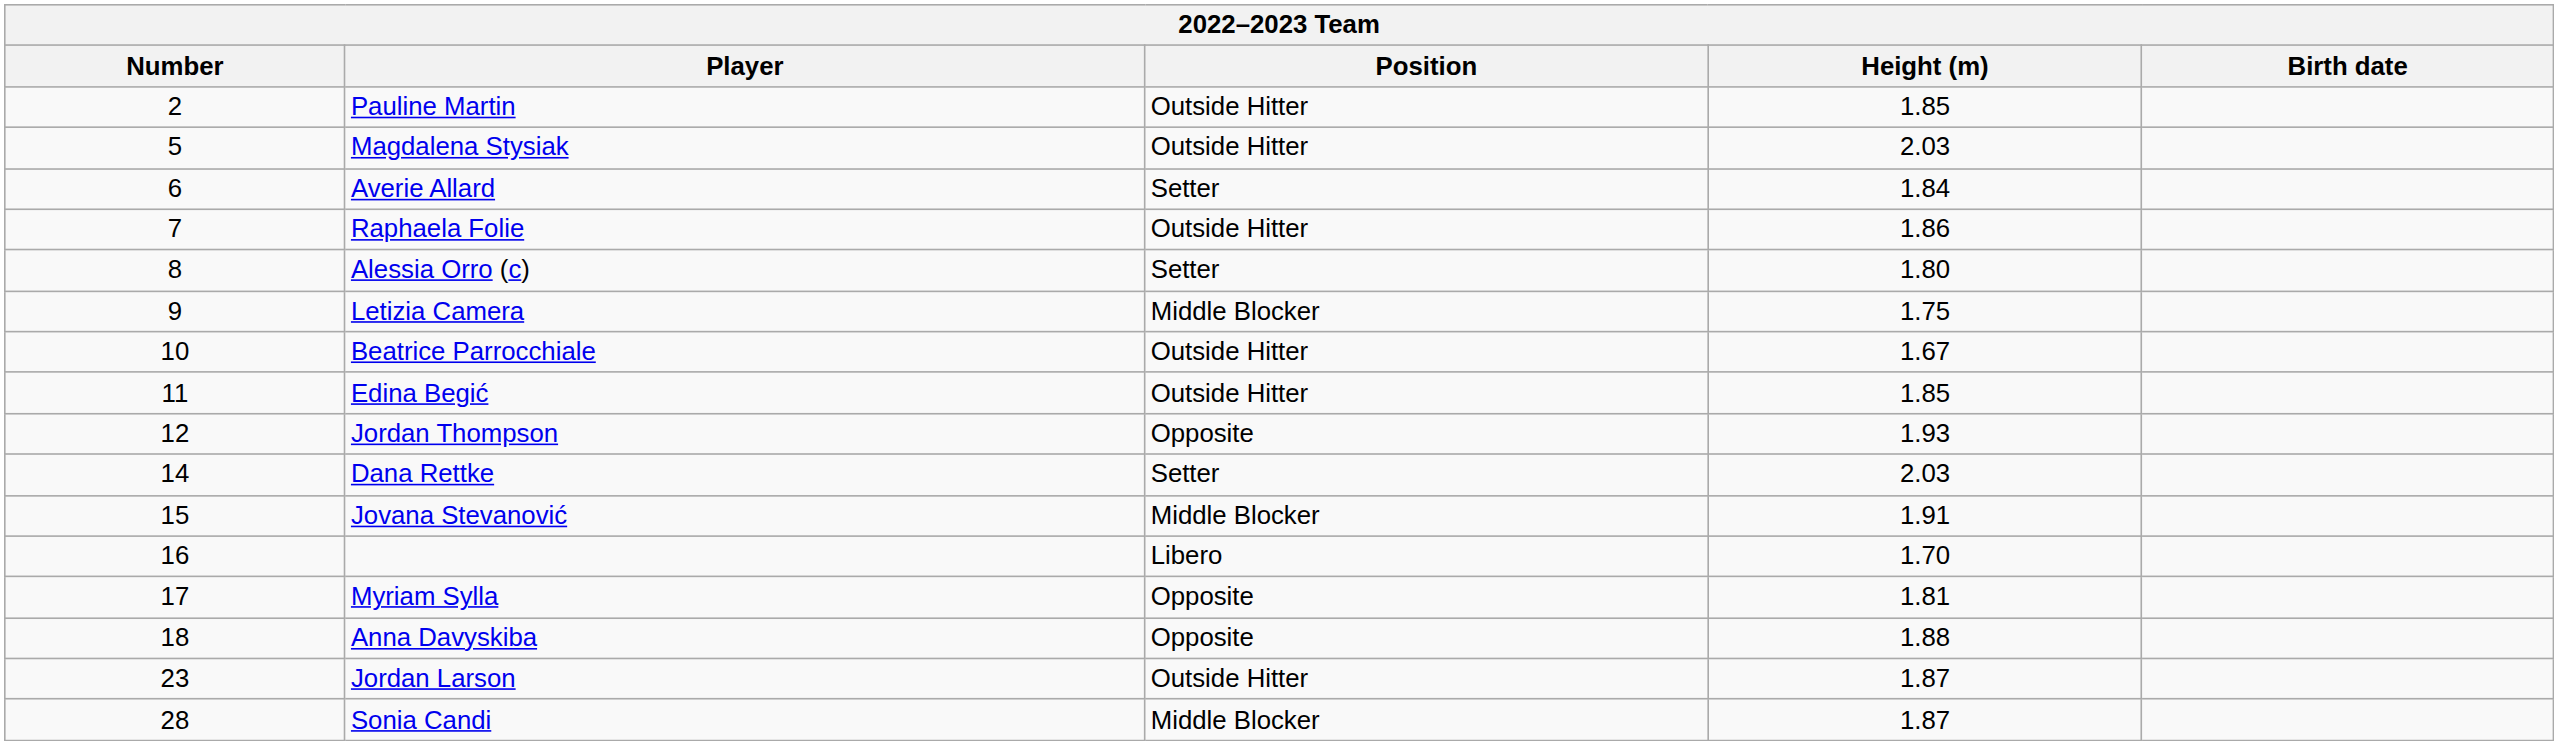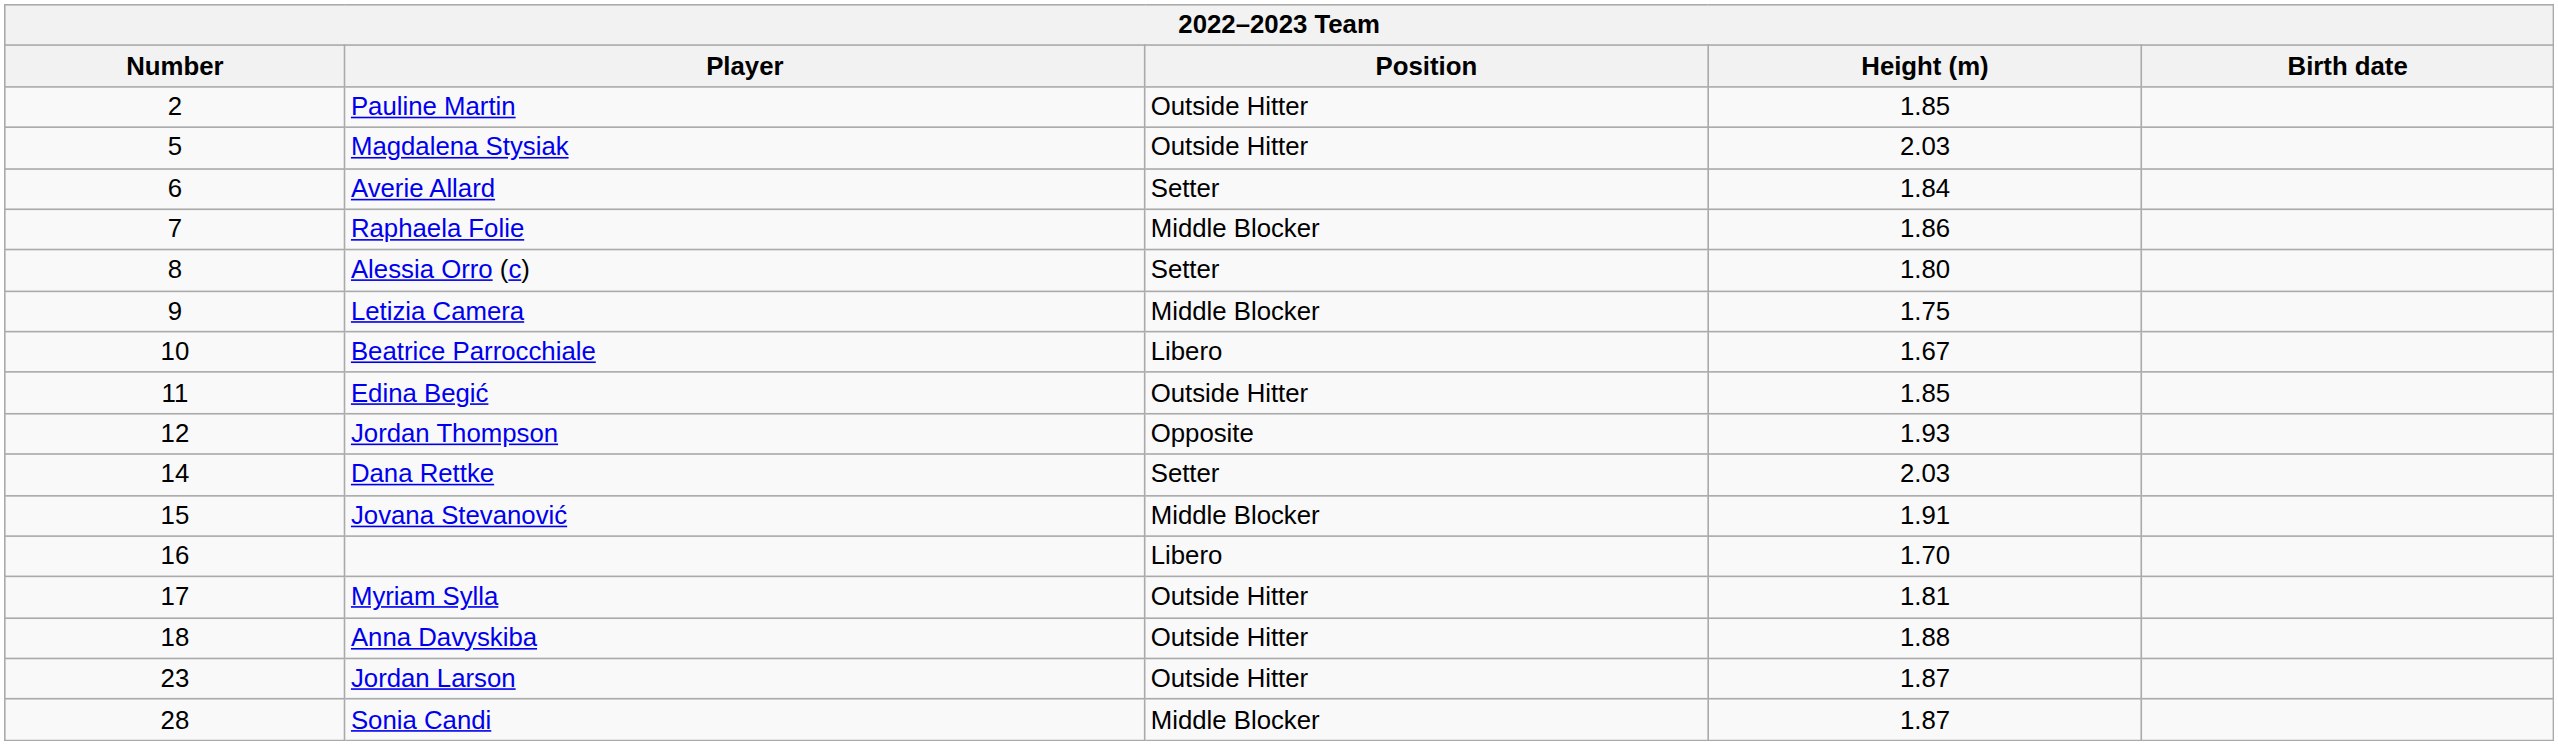 <table class="wikitable collapsible collapsed" style="width:100%;">
 <tr>
 <th colspan=6><strong>2022–2023 Team</strong></th>
 </tr>
 <tr>
 <th>Number</th>
 <th>Player</th>
 <th>Position</th>
 <th>Height (m)</th>
 <th>Birth date</th>
 </tr>
 <tr>
 <td align=center>2</td>
 <td> <a href='#'>Pauline Martin</a></td>
 <td>Outside Hitter</td>
 <td align=center>1.85</td>
 <td></td>
 </tr>
 <tr>
 <td align=center>5</td>
 <td> <a href='#'>Magdalena Stysiak</a></td>
 <td>Outside Hitter</td>
 <td align=center>2.03</td>
 <td></td>
 </tr>
 <tr>
 <td align=center>6</td>
 <td> <a href='#'>Averie Allard</a></td>
 <td>Setter</td>
 <td align=center>1.84</td>
 <td></td>
 </tr>
 <tr>
 <td align=center>7</td>
 <td> <a href='#'>Raphaela Folie</a></td>
-<td>Outside Hitter</td>
+<td>Middle Blocker</td>
 <td align=center>1.86</td>
 <td></td>
 </tr>
 <tr>
 <td align=center>8</td>
 <td> <a href='#'>Alessia Orro</a> (<a href='#'>c</a>)</td>
 <td>Setter</td>
 <td align=center>1.80</td>
 <td></td>
 </tr>
 <tr>
 <td align=center>9</td>
 <td> <a href='#'>Letizia Camera</a></td>
 <td>Middle Blocker</td>
 <td align=center>1.75</td>
 <td></td>
 </tr>
 <tr>
 <td align=center>10</td>
 <td> <a href='#'>Beatrice Parrocchiale</a></td>
-<td>Outside Hitter</td>
+<td>Libero</td>
 <td align=center>1.67</td>
 <td></td>
 </tr>
 <tr>
 <td align=center>11</td>
 <td> <a href='#'>Edina Begić</a></td>
 <td>Outside Hitter</td>
 <td align=center>1.85</td>
 <td></td>
 </tr>
 <tr>
 <td align=center>12</td>
 <td> <a href='#'>Jordan Thompson</a></td>
 <td>Opposite</td>
 <td align=center>1.93</td>
 <td></td>
 </tr>
 <tr>
 <td align=center>14</td>
 <td> <a href='#'>Dana Rettke</a></td>
 <td>Setter</td>
 <td align=center>2.03</td>
 <td></td>
 </tr>
 <tr>
 <td align=center>15</td>
 <td> <a href='#'>Jovana Stevanović</a></td>
 <td>Middle Blocker</td>
 <td align=center>1.91</td>
 <td></td>
 </tr>
 <tr>
 <td align=center>16</td>
 <td> </td>
 <td>Libero</td>
 <td align=center>1.70</td>
 <td></td>
 </tr>
 <tr>
 <td align=center>17</td>
 <td> <a href='#'>Myriam Sylla</a></td>
-<td>Opposite</td>
+<td>Outside Hitter</td>
 <td align=center>1.81</td>
 <td></td>
 </tr>
 <tr>
 <td align=center>18</td>
 <td> <a href='#'>Anna Davyskiba</a></td>
-<td>Opposite</td>
+<td>Outside Hitter</td>
 <td align=center>1.88</td>
 <td></td>
 </tr>
 <tr>
 <td align=center>23</td>
 <td> <a href='#'>Jordan Larson</a></td>
 <td>Outside Hitter</td>
 <td align=center>1.87</td>
 <td></td>
 </tr>
 <tr>
 <td align=center>28</td>
 <td> <a href='#'>Sonia Candi</a></td>
 <td>Middle Blocker</td>
 <td align=center>1.87</td>
 <td></td>
 </tr>
 </table>
